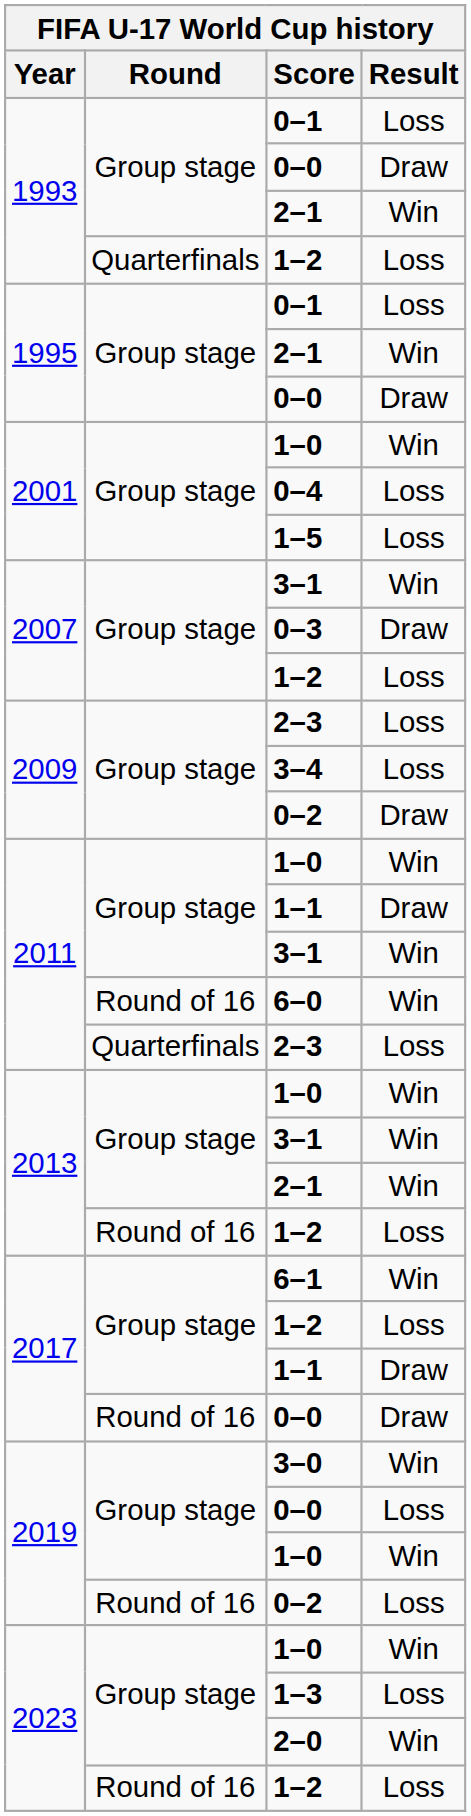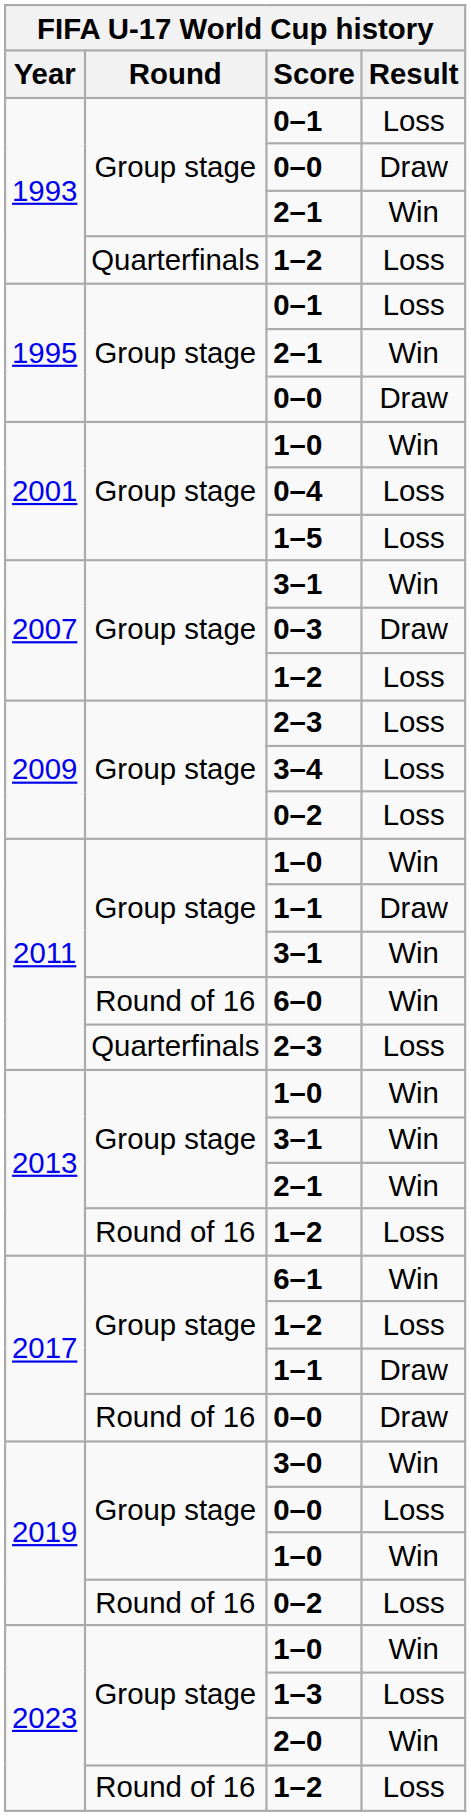 <table class="wikitable" style="text-align: center; font-size:85%;">
 <tr>
 <th colspan=4>FIFA U-17 World Cup history</th>
 </tr>
 <tr>
 <th>Year</th>
 <th>Round</th>
 <th>Score</th>
 <th>Result</th>
 </tr>
 <tr>
 <td rowspan=4><a href='#'>1993</a></td>
 <td rowspan=3>Group stage</td>
 <td align="left"> <strong>0–1</strong> </td>
 <td>Loss</td>
 </tr>
 <tr>
 <td align="left"> <strong>0–0</strong> </td>
 <td>Draw</td>
 </tr>
 <tr>
 <td align="left"> <strong>2–1</strong> </td>
 <td>Win</td>
 </tr>
 <tr>
 <td>Quarterfinals</td>
 <td align="left"> <strong>1–2</strong> </td>
 <td>Loss</td>
 </tr>
 <tr>
 <td rowspan=3><a href='#'>1995</a></td>
 <td rowspan=3>Group stage</td>
 <td align="left"> <strong>0–1</strong> </td>
 <td>Loss</td>
 </tr>
 <tr>
 <td align="left"> <strong>2–1</strong> </td>
 <td>Win</td>
 </tr>
 <tr>
 <td align="left"> <strong>0–0</strong> </td>
 <td>Draw</td>
 </tr>
 <tr>
 <td rowspan=3><a href='#'>2001</a></td>
 <td rowspan=3>Group stage</td>
 <td align="left"> <strong>1–0</strong> </td>
 <td>Win</td>
 </tr>
 <tr>
 <td align="left"> <strong>0–4</strong> </td>
 <td>Loss</td>
 </tr>
 <tr>
 <td align="left"> <strong>1–5</strong> </td>
 <td>Loss</td>
 </tr>
 <tr>
 <td rowspan=3><a href='#'>2007</a></td>
 <td rowspan=3>Group stage</td>
 <td align="left"> <strong>3–1</strong> </td>
 <td>Win</td>
 </tr>
 <tr>
 <td align="left"> <strong>0–3</strong> </td>
 <td>Draw</td>
 </tr>
 <tr>
 <td align="left"> <strong>1–2</strong> </td>
 <td>Loss</td>
 </tr>
 <tr>
 <td rowspan=3><a href='#'>2009</a></td>
 <td rowspan=3>Group stage</td>
 <td align="left"> <strong>2–3</strong> </td>
 <td>Loss</td>
 </tr>
 <tr>
 <td align="left"> <strong>3–4</strong> </td>
 <td>Loss</td>
 </tr>
 <tr>
 <td align="left"> <strong>0–2</strong> </td>
-<td>Draw</td>
+<td>Loss</td>
 </tr>
 <tr>
 <td rowspan=5><a href='#'>2011</a></td>
 <td rowspan=3>Group stage</td>
 <td align="left"> <strong>1–0</strong> </td>
 <td>Win</td>
 </tr>
 <tr>
 <td align="left"> <strong>1–1</strong> </td>
 <td>Draw</td>
 </tr>
 <tr>
 <td align="left"> <strong>3–1</strong> </td>
 <td>Win</td>
 </tr>
 <tr>
 <td>Round of 16</td>
 <td align="left"> <strong>6–0</strong> </td>
 <td>Win</td>
 </tr>
 <tr>
 <td>Quarterfinals</td>
 <td align="left"> <strong>2–3</strong> </td>
 <td>Loss</td>
 </tr>
 <tr>
 <td rowspan=4><a href='#'>2013</a></td>
 <td rowspan=3>Group stage</td>
 <td align="left"> <strong>1–0</strong> </td>
 <td>Win</td>
 </tr>
 <tr>
 <td align="left"> <strong>3–1</strong> </td>
 <td>Win</td>
 </tr>
 <tr>
 <td align="left"> <strong>2–1</strong> </td>
 <td>Win</td>
 </tr>
 <tr>
 <td>Round of 16</td>
 <td align="left"> <strong>1–2</strong> </td>
 <td>Loss</td>
 </tr>
 <tr>
 <td rowspan=4><a href='#'>2017</a></td>
 <td rowspan=3>Group stage</td>
 <td align="left"> <strong>6–1</strong> </td>
 <td>Win</td>
 </tr>
 <tr>
 <td align="left"> <strong>1–2</strong> </td>
 <td>Loss</td>
 </tr>
 <tr>
 <td align="left"> <strong>1–1</strong> </td>
 <td>Draw</td>
 </tr>
 <tr>
 <td>Round of 16</td>
 <td align="left"> <strong>0–0</strong> </td>
 <td>Draw</td>
 </tr>
 <tr>
 <td rowspan=4><a href='#'>2019</a></td>
 <td rowspan=3>Group stage</td>
 <td align="left"> <strong>3–0</strong> </td>
 <td>Win</td>
 </tr>
 <tr>
 <td align="left"> <strong>0–0</strong> </td>
 <td>Loss</td>
 </tr>
 <tr>
 <td align="left"> <strong>1–0</strong> </td>
 <td>Win</td>
 </tr>
 <tr>
 <td>Round of 16</td>
 <td align="left"> <strong>0–2</strong> </td>
 <td>Loss</td>
 </tr>
 <tr>
 <td rowspan=4><a href='#'>2023</a></td>
 <td rowspan=3>Group stage</td>
 <td align="left"> <strong>1–0</strong> </td>
 <td>Win</td>
 </tr>
 <tr>
 <td align="left"> <strong>1–3</strong> </td>
 <td>Loss</td>
 </tr>
 <tr>
 <td align="left"> <strong>2–0</strong> </td>
 <td>Win</td>
 </tr>
 <tr>
 <td>Round of 16</td>
 <td align="left"> <strong>1–2</strong> </td>
 <td>Loss</td>
 </tr>
 </table>
